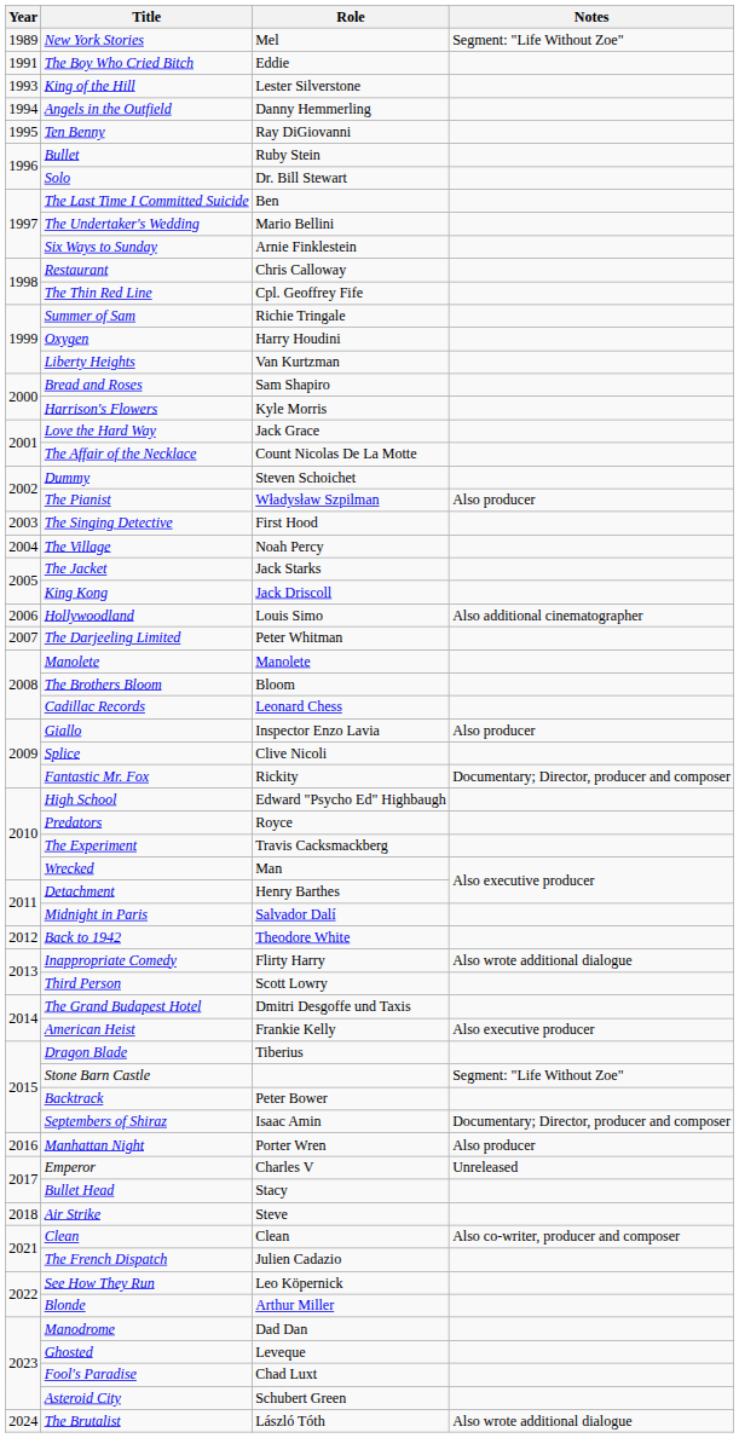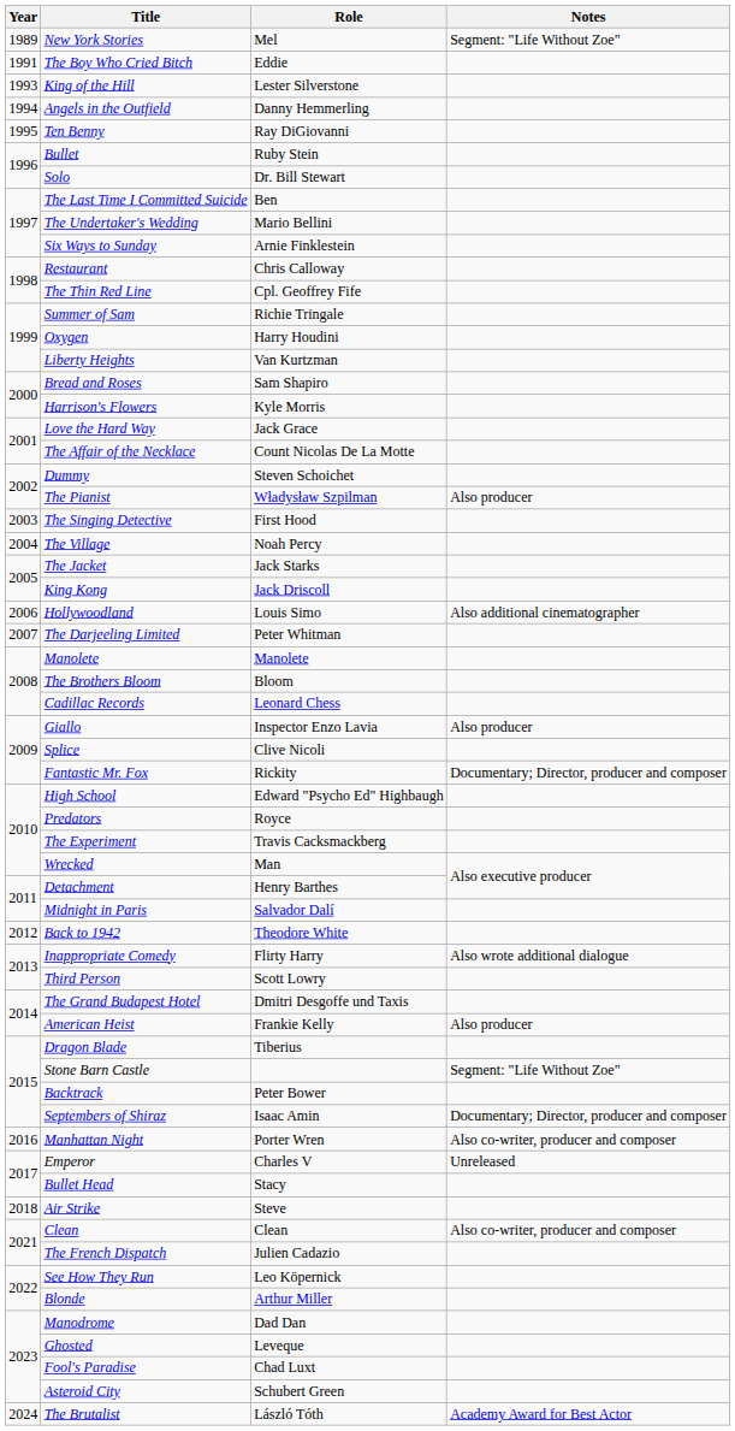 <table class="wikitable sortable">
 <tr>
 <th>Year</th>
 <th>Title</th>
 <th>Role</th>
 <th>Notes</th>
 </tr>
 <tr>
 <td>1989</td>
 <td><em><a href='#'>New York Stories</a></em></td>
 <td>Mel</td>
 <td>Segment: "Life Without Zoe"</td>
 </tr>
 <tr>
 <td>1991</td>
 <td><em><a href='#'>The Boy Who Cried Bitch</a></em></td>
 <td>Eddie</td>
 <td></td>
 </tr>
 <tr>
 <td>1993</td>
 <td><em><a href='#'>King of the Hill</a></em></td>
 <td>Lester Silverstone</td>
 <td></td>
 </tr>
 <tr>
 <td rowspan="1">1994</td>
 <td><em><a href='#'>Angels in the Outfield</a></em></td>
 <td>Danny Hemmerling</td>
 <td></td>
 </tr>
 <tr>
 <td>1995</td>
 <td><em><a href='#'>Ten Benny</a></em></td>
 <td>Ray DiGiovanni</td>
 <td></td>
 </tr>
 <tr>
 <td rowspan=2>1996</td>
 <td><em><a href='#'>Bullet</a></em></td>
 <td>Ruby Stein</td>
 <td></td>
 </tr>
 <tr>
 <td><em><a href='#'>Solo</a></em></td>
 <td>Dr. Bill Stewart</td>
 <td></td>
 </tr>
 <tr>
 <td rowspan=3>1997</td>
 <td><em><a href='#'>The Last Time I Committed Suicide</a></em></td>
 <td>Ben</td>
 <td></td>
 </tr>
 <tr>
 <td><em><a href='#'>The Undertaker's Wedding</a></em></td>
 <td>Mario Bellini</td>
 <td></td>
 </tr>
 <tr>
 <td><em><a href='#'>Six Ways to Sunday</a></em></td>
 <td>Arnie Finklestein</td>
 <td></td>
 </tr>
 <tr>
 <td rowspan=2>1998</td>
 <td><em><a href='#'>Restaurant</a></em></td>
 <td>Chris Calloway</td>
 <td></td>
 </tr>
 <tr>
 <td><em><a href='#'>The Thin Red Line</a></em></td>
 <td>Cpl. Geoffrey Fife</td>
 <td></td>
 </tr>
 <tr>
 <td rowspan=3>1999</td>
 <td><em><a href='#'>Summer of Sam</a></em></td>
 <td>Richie Tringale</td>
 <td></td>
 </tr>
 <tr>
 <td><em><a href='#'>Oxygen</a></em></td>
 <td>Harry Houdini</td>
 <td></td>
 </tr>
 <tr>
 <td><em><a href='#'>Liberty Heights</a></em></td>
 <td>Van Kurtzman</td>
 <td></td>
 </tr>
 <tr>
 <td rowspan=2>2000</td>
 <td><em><a href='#'>Bread and Roses</a></em></td>
 <td>Sam Shapiro</td>
 <td></td>
 </tr>
 <tr>
 <td><em><a href='#'>Harrison's Flowers</a></em></td>
 <td>Kyle Morris</td>
 <td></td>
 </tr>
 <tr>
 <td rowspan=2>2001</td>
 <td><em><a href='#'>Love the Hard Way</a></em></td>
 <td>Jack Grace</td>
 <td></td>
 </tr>
 <tr>
 <td><em><a href='#'>The Affair of the Necklace</a></em></td>
 <td>Count Nicolas De La Motte</td>
 <td></td>
 </tr>
 <tr>
 <td rowspan=2>2002</td>
 <td><em><a href='#'>Dummy</a></em></td>
 <td>Steven Schoichet</td>
 <td></td>
 </tr>
 <tr>
 <td><em><a href='#'>The Pianist</a></em></td>
 <td><a href='#'>Władysław Szpilman</a></td>
 <td>Also producer</td>
 </tr>
 <tr>
 <td>2003</td>
 <td><em><a href='#'>The Singing Detective</a></em></td>
 <td>First Hood</td>
 <td></td>
 </tr>
 <tr>
 <td>2004</td>
 <td><em><a href='#'>The Village</a></em></td>
 <td>Noah Percy</td>
 <td></td>
 </tr>
 <tr>
 <td rowspan=2>2005</td>
 <td><em><a href='#'>The Jacket</a></em></td>
 <td>Jack Starks</td>
 <td></td>
 </tr>
 <tr>
 <td><em><a href='#'>King Kong</a></em></td>
 <td><a href='#'>Jack Driscoll</a></td>
 <td></td>
 </tr>
 <tr>
 <td>2006</td>
 <td><em><a href='#'>Hollywoodland</a></em></td>
 <td>Louis Simo</td>
 <td>Also additional cinematographer</td>
 </tr>
 <tr>
 <td>2007</td>
 <td><em><a href='#'>The Darjeeling Limited</a></em></td>
 <td>Peter Whitman</td>
 <td></td>
 </tr>
 <tr>
 <td rowspan="3">2008</td>
 <td><em><a href='#'>Manolete</a></em></td>
 <td><a href='#'>Manolete</a></td>
 <td></td>
 </tr>
 <tr>
 <td><em><a href='#'>The Brothers Bloom</a></em></td>
 <td>Bloom</td>
 <td></td>
 </tr>
 <tr>
 <td><em><a href='#'>Cadillac Records</a></em></td>
 <td><a href='#'>Leonard Chess</a></td>
 <td></td>
 </tr>
 <tr>
 <td rowspan=3>2009</td>
 <td><em><a href='#'>Giallo</a></em></td>
 <td>Inspector Enzo Lavia</td>
 <td>Also producer</td>
 </tr>
 <tr>
 <td><em><a href='#'>Splice</a></em></td>
 <td>Clive Nicoli</td>
 <td></td>
 </tr>
 <tr>
 <td><em><a href='#'>Fantastic Mr. Fox</a></em></td>
 <td>Rickity</td>
 <td>Documentary; Director, producer and composer</td>
 </tr>
 <tr>
 <td rowspan=4>2010</td>
 <td><em><a href='#'>High School</a></em></td>
 <td>Edward "Psycho Ed" Highbaugh</td>
 <td></td>
 </tr>
 <tr>
 <td><em><a href='#'>Predators</a></em></td>
 <td>Royce</td>
 <td></td>
 </tr>
 <tr>
 <td><em><a href='#'>The Experiment</a></em></td>
 <td>Travis Cacksmackberg</td>
 <td></td>
 </tr>
 <tr>
 <td><em><a href='#'>Wrecked</a></em></td>
 <td>Man</td>
 <td rowspan="2">Also executive producer</td>
 </tr>
 <tr>
 <td rowspan=2>2011</td>
 <td><em><a href='#'>Detachment</a></em></td>
 <td>Henry Barthes</td>
 </tr>
 <tr>
 <td><em><a href='#'>Midnight in Paris</a></em></td>
 <td><a href='#'>Salvador Dalí</a></td>
 <td></td>
 </tr>
 <tr>
 <td>2012</td>
 <td><em><a href='#'>Back to 1942</a></em></td>
 <td><a href='#'>Theodore White</a></td>
 <td></td>
 </tr>
 <tr>
 <td rowspan=2>2013</td>
 <td><em><a href='#'>Inappropriate Comedy</a></em></td>
 <td>Flirty Harry</td>
 <td>Also wrote additional dialogue</td>
 </tr>
 <tr>
 <td><em><a href='#'>Third Person</a></em></td>
 <td>Scott Lowry</td>
 <td></td>
 </tr>
 <tr>
 <td rowspan=2>2014</td>
 <td><em><a href='#'>The Grand Budapest Hotel</a></em></td>
 <td>Dmitri Desgoffe und Taxis</td>
 <td></td>
 </tr>
 <tr>
 <td><em><a href='#'>American Heist</a></em></td>
 <td>Frankie Kelly</td>
-<td>Also executive producer</td>
+<td>Also producer</td>
 </tr>
 <tr>
 <td rowspan=4>2015</td>
 <td><em><a href='#'>Dragon Blade</a></em></td>
 <td>Tiberius</td>
 <td></td>
 </tr>
 <tr>
 <td><em>Stone Barn Castle</em></td>
 <td></td>
 <td>Segment: "Life Without Zoe"</td>
 </tr>
 <tr>
 <td><em><a href='#'>Backtrack</a></em></td>
 <td>Peter Bower</td>
 <td></td>
 </tr>
 <tr>
 <td><em><a href='#'>Septembers of Shiraz</a></em></td>
 <td>Isaac Amin</td>
 <td>Documentary; Director, producer and composer</td>
 </tr>
 <tr>
 <td>2016</td>
 <td><em><a href='#'>Manhattan Night</a></em></td>
 <td>Porter Wren</td>
-<td>Also producer</td>
+<td>Also co-writer, producer and composer</td>
 </tr>
 <tr>
 <td rowspan=2>2017</td>
 <td><em>Emperor</em></td>
 <td>Charles V</td>
 <td>Unreleased</td>
 </tr>
 <tr>
 <td><em><a href='#'>Bullet Head</a></em></td>
 <td>Stacy</td>
 <td></td>
 </tr>
 <tr>
 <td>2018</td>
 <td><em><a href='#'>Air Strike</a></em></td>
 <td>Steve</td>
 <td></td>
 </tr>
 <tr>
 <td rowspan=2>2021</td>
 <td><em><a href='#'>Clean</a></em></td>
 <td>Clean</td>
 <td>Also co-writer, producer and composer</td>
 </tr>
 <tr>
 <td><em><a href='#'>The French Dispatch</a></em></td>
 <td>Julien Cadazio</td>
 <td></td>
 </tr>
 <tr>
 <td rowspan="2">2022</td>
 <td><em><a href='#'>See How They Run</a></em></td>
 <td>Leo Köpernick</td>
 <td></td>
 </tr>
 <tr>
 <td><em><a href='#'>Blonde</a></em></td>
 <td><a href='#'>Arthur Miller</a></td>
 <td></td>
 </tr>
 <tr>
 <td rowspan="4">2023</td>
 <td><em><a href='#'>Manodrome</a></em></td>
 <td>Dad Dan</td>
 <td></td>
 </tr>
 <tr>
 <td><em><a href='#'>Ghosted</a></em></td>
 <td>Leveque</td>
 <td></td>
 </tr>
 <tr>
 <td><em><a href='#'>Fool's Paradise</a></em></td>
 <td>Chad Luxt</td>
 <td></td>
 </tr>
 <tr>
 <td><em><a href='#'>Asteroid City</a></em></td>
 <td>Schubert Green</td>
 <td></td>
 </tr>
 <tr>
 <td>2024</td>
 <td><em><a href='#'>The Brutalist</a></em></td>
 <td>László Tóth</td>
-<td>Also wrote additional dialogue</td>
+<td><a href='#'>Academy Award for Best Actor</a></td>
 </tr>
 </table>
